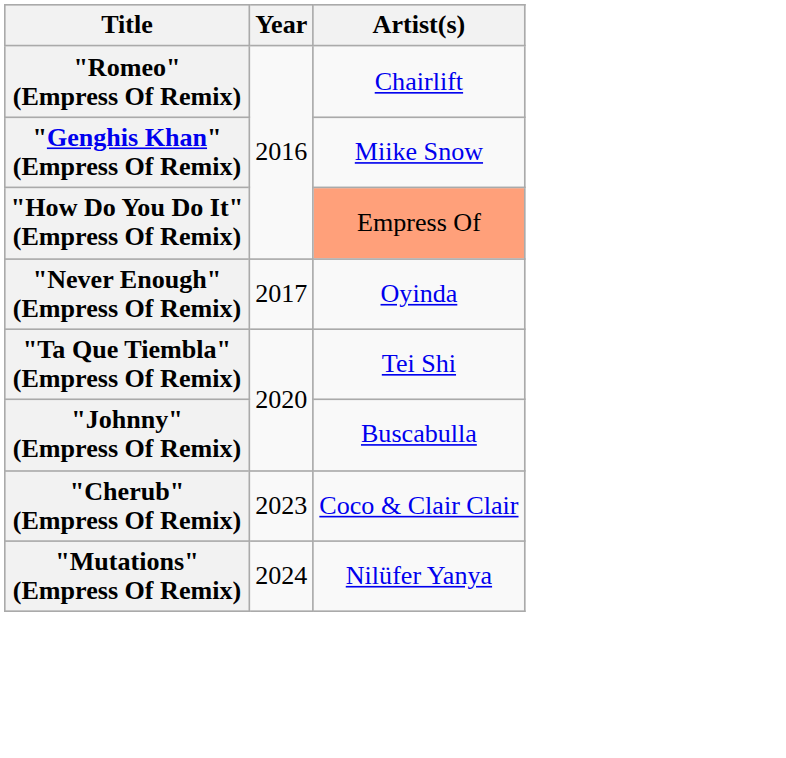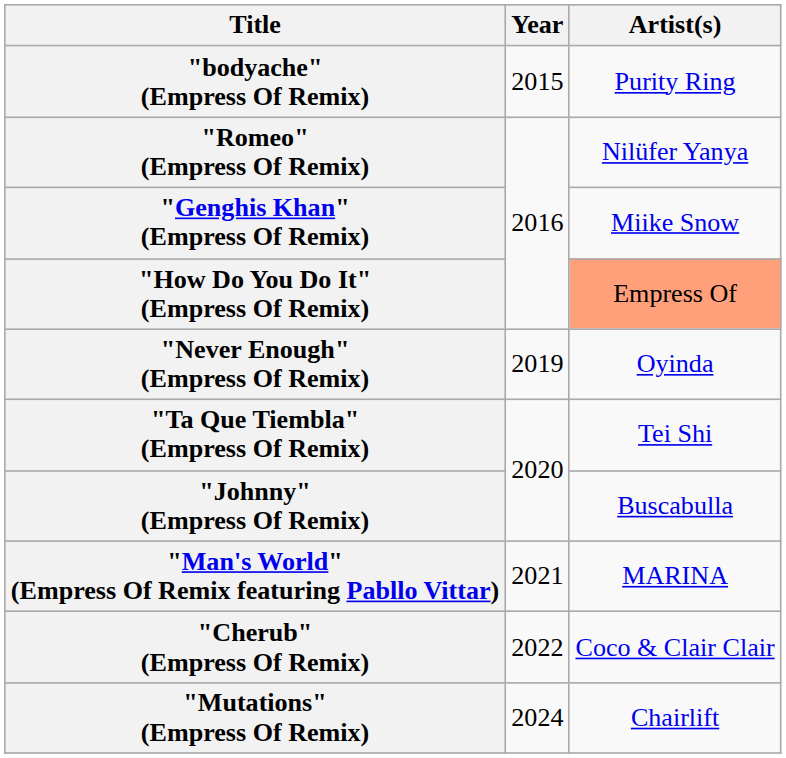 <table class="wikitable plainrowheaders" style="text-align:center;">
 <tr>
 <th scope="col">Title</th>
 <th scope="col">Year</th>
 <th scope="col">Artist(s)</th>
 </tr>
 <tr>
+<th scope="row">"bodyache"<br><span>(Empress Of Remix)</span></th>
+<td rowspan="1">2015</td>
+<td><a href='#'>Purity Ring</a></td>
+</tr>
+<tr>
 <th scope="row">"Romeo"<br><span>(Empress Of Remix)</span></th>
 <td rowspan="3">2016</td>
-<td><a href='#'>Chairlift</a></td>
+<td><a href='#'>Nilüfer Yanya</a></td>
 </tr>
 <tr>
 <th scope="row">"<a href='#'>Genghis Khan</a>"<br><span>(Empress Of Remix)</span></th>
 <td><a href='#'>Miike Snow</a></td>
 </tr>
 <tr>
 <th scope="row">"How Do You Do It"<br><span>(Empress Of Remix)</span></th>
 <td style="background: lightsalmon;">Empress Of</td>
 </tr>
 <tr>
 <th scope="row">"Never Enough"<br><span>(Empress Of Remix)</span></th>
-<td>2017</td>
+<td>2019</td>
 <td><a href='#'>Oyinda</a></td>
 </tr>
 <tr>
 <th scope="row">"Ta Que Tiembla"<br><span>(Empress Of Remix)</span></th>
 <td rowspan="2">2020</td>
 <td><a href='#'>Tei Shi</a></td>
 </tr>
 <tr>
 <th scope="row">"Johnny"<br><span>(Empress Of Remix)</span></th>
 <td><a href='#'>Buscabulla</a></td>
 </tr>
 <tr>
+<th scope="row">"<a href='#'>Man's World</a>"<br><span>(Empress Of Remix featuring <a href='#'>Pabllo Vittar</a>)</span></th>
+<td rowspan="1">2021</td>
+<td><a href='#'>MARINA</a></td>
+</tr>
+<tr>
 <th scope="row">"Cherub"<br><span>(Empress Of Remix)</span></th>
-<td rowspan="1">2023</td>
+<td rowspan="1">2022</td>
 <td><a href='#'>Coco & Clair Clair</a></td>
 </tr>
 <tr>
 <th scope="row">"Mutations"<br><span>(Empress Of Remix)</span></th>
 <td rowspan="1">2024</td>
-<td><a href='#'>Nilüfer Yanya</a></td>
+<td><a href='#'>Chairlift</a></td>
 </tr>
 </table>
